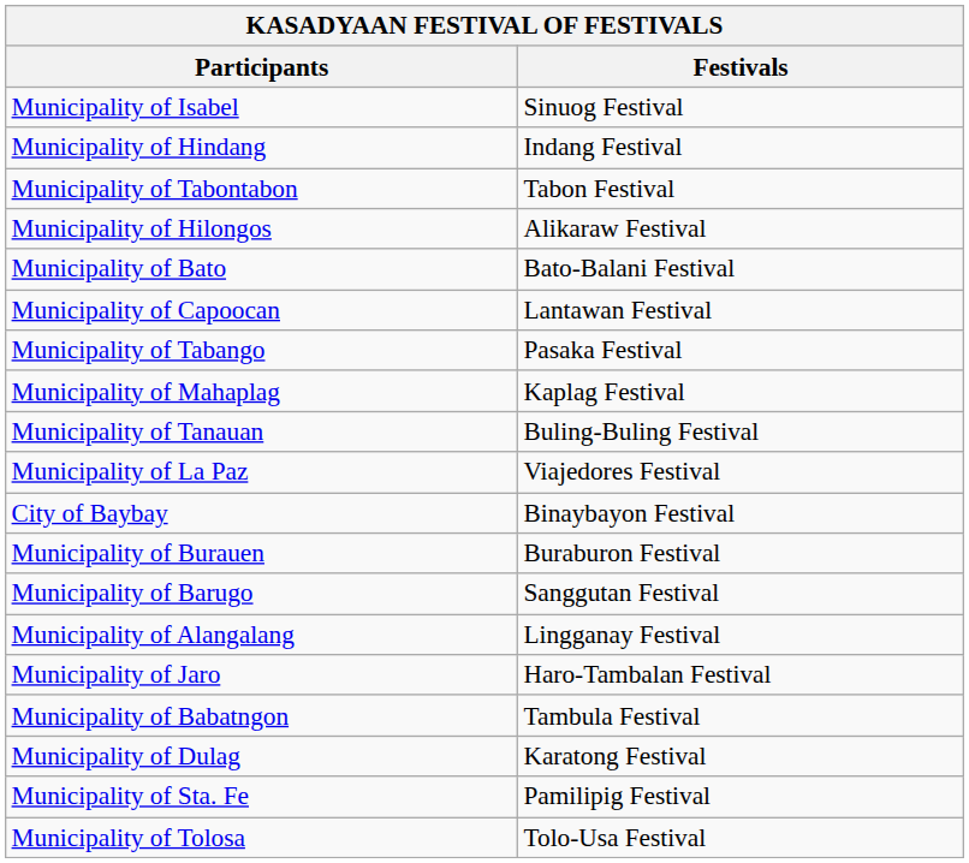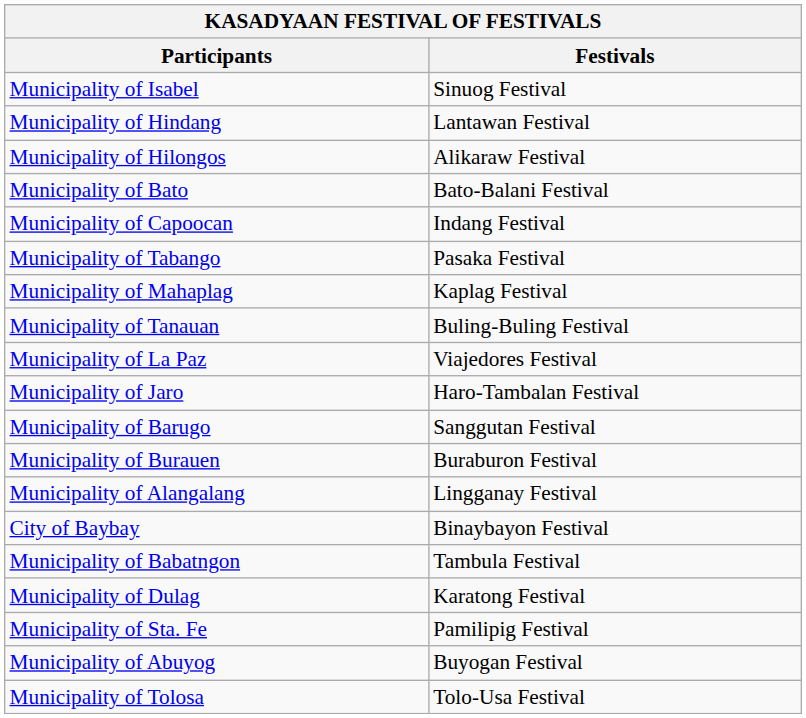 <table class="wikitable" style="width: 600px">
 <tr>
 <th colspan="2">KASADYAAN FESTIVAL OF FESTIVALS</th>
 </tr>
 <tr>
 <th>Participants</th>
 <th>Festivals</th>
 </tr>
 <tr>
 <td><a href='#'>Municipality of Isabel</a></td>
 <td>Sinuog Festival</td>
 </tr>
 <tr>
 <td><a href='#'>Municipality of Hindang</a></td>
-<td>Indang Festival</td>
-</tr>
-<tr>
-<td><a href='#'>Municipality of Tabontabon</a></td>
-<td>Tabon Festival</td>
+<td>Lantawan Festival</td>
 </tr>
 <tr>
 <td><a href='#'>Municipality of Hilongos</a></td>
 <td>Alikaraw Festival</td>
 </tr>
 <tr>
 <td><a href='#'>Municipality of Bato</a></td>
 <td>Bato-Balani Festival</td>
 </tr>
 <tr>
 <td><a href='#'>Municipality of Capoocan</a></td>
-<td>Lantawan Festival</td>
+<td>Indang Festival</td>
 </tr>
 <tr>
 <td><a href='#'>Municipality of Tabango</a></td>
 <td>Pasaka Festival</td>
 </tr>
 <tr>
 <td><a href='#'>Municipality of Mahaplag</a></td>
 <td>Kaplag Festival</td>
 </tr>
 <tr>
 <td><a href='#'>Municipality of Tanauan</a></td>
 <td>Buling-Buling Festival</td>
 </tr>
 <tr>
 <td><a href='#'>Municipality of La Paz</a></td>
 <td>Viajedores Festival</td>
 </tr>
 <tr>
-<td><a href='#'>City of Baybay</a></td>
-<td>Binaybayon Festival</td>
+<td><a href='#'>Municipality of Jaro</a></td>
+<td>Haro-Tambalan Festival</td>
+</tr>
+<tr>
+<td><a href='#'>Municipality of Barugo</a></td>
+<td>Sanggutan Festival</td>
 </tr>
 <tr>
 <td><a href='#'>Municipality of Burauen</a></td>
 <td>Buraburon Festival</td>
 </tr>
 <tr>
-<td><a href='#'>Municipality of Barugo</a></td>
-<td>Sanggutan Festival</td>
-</tr>
-<tr>
 <td><a href='#'>Municipality of Alangalang</a></td>
 <td>Lingganay Festival</td>
 </tr>
 <tr>
-<td><a href='#'>Municipality of Jaro</a></td>
-<td>Haro-Tambalan Festival</td>
+<td><a href='#'>City of Baybay</a></td>
+<td>Binaybayon Festival</td>
 </tr>
 <tr>
 <td><a href='#'>Municipality of Babatngon</a></td>
 <td>Tambula Festival</td>
 </tr>
 <tr>
 <td><a href='#'>Municipality of Dulag</a></td>
 <td>Karatong Festival</td>
 </tr>
 <tr>
 <td><a href='#'>Municipality of Sta. Fe</a></td>
 <td>Pamilipig Festival</td>
 </tr>
 <tr>
+<td><a href='#'>Municipality of Abuyog</a></td>
+<td>Buyogan Festival</td>
+</tr>
+<tr>
 <td><a href='#'>Municipality of Tolosa</a></td>
 <td>Tolo-Usa Festival</td>
 </tr>
 </table>
